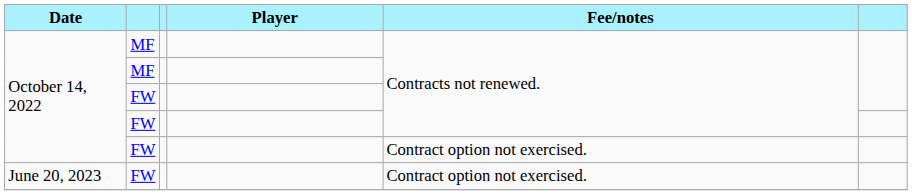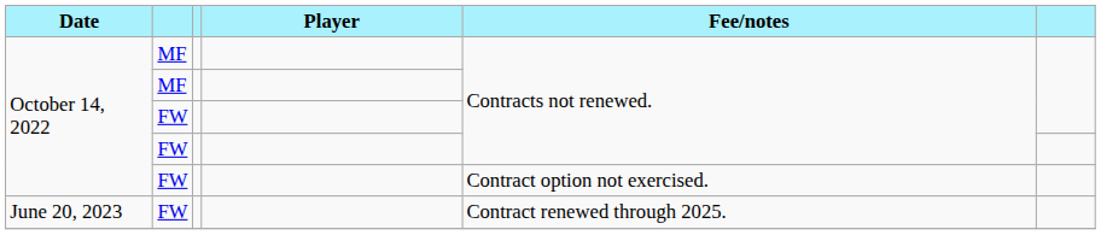 <table class="wikitable sortable">
 <tr>
 <th style="background:#A9F1FD; color:#000; width:110px;" data-sort-type="date" scope="col">Date</th>
 <th style="background:#A9F1FD; color:#000;" scope="col"></th>
 <th style="background:#A9F1FD; color:#000;" scope="col"></th>
 <th style="background:#A9F1FD; color:#000; width:200px;" scope="col">Player</th>
 <th style="background:#A9F1FD; color:#000; width:450px;" scope="col">Fee/notes</th>
 <th style="background:#A9F1FD; color:#000; width:40px;" scope="col"></th>
 </tr>
 <tr>
 <td rowspan=5>October 14, 2022</td>
 <td><a href='#'>MF</a></td>
 <td></td>
 <td></td>
 <td rowspan=4>Contracts not renewed.</td>
 <td rowspan=3></td>
 </tr>
 <tr>
 <td><a href='#'>MF</a></td>
 <td></td>
 <td></td>
 </tr>
 <tr>
 <td><a href='#'>FW</a></td>
 <td></td>
 <td></td>
 </tr>
 <tr>
 <td><a href='#'>FW</a></td>
 <td></td>
 <td></td>
 <td></td>
 </tr>
 <tr>
 <td><a href='#'>FW</a></td>
 <td></td>
 <td></td>
 <td>Contract option not exercised.</td>
 <td></td>
 </tr>
 <tr>
 <td>June 20, 2023</td>
 <td><a href='#'>FW</a></td>
 <td></td>
 <td></td>
-<td>Contract option not exercised.</td>
+<td>Contract renewed through 2025.</td>
 <td></td>
 </tr>
 <tr>
 </tr>
 </table>
